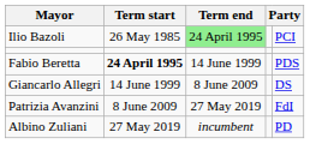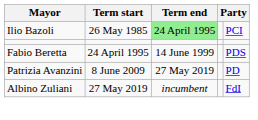 <table class="wikitable">
 <tr>
 <th>Mayor</th>
 <th>Term start</th>
 <th>Term end</th>
 <th colspan=2>Party</th>
 </tr>
 <tr>
 <td>Ilio Bazoli</td>
 <td align=center>26 May 1985</td>
 <td align=center style="background: lightgreen;">24 April 1995</td>
 <td bgcolor=></td>
 <td><a href='#'>PCI</a></td>
 </tr>
 <tr>
 <td></td>
 <td></td>
 <td></td>
 <td></td>
 <td></td>
 </tr>
 <tr>
 <td>Fabio Beretta</td>
-<td align=center><strong>24 April 1995</strong></td>
+<td align=center>24 April 1995</td>
 <td align=center>14 June 1999</td>
 <td bgcolor=></td>
 <td><a href='#'>PDS</a></td>
-</tr>
-<tr>
-<td>Giancarlo Allegri</td>
-<td align=center>14 June 1999</td>
-<td align=center>8 June 2009</td>
-<td bgcolor=></td>
-<td><a href='#'>DS</a></td>
 </tr>
 <tr>
 <td>Patrizia Avanzini</td>
 <td align=center>8 June 2009</td>
 <td align=center>27 May 2019</td>
 <td bgcolor=></td>
-<td><a href='#'>FdI</a></td>
+<td><a href='#'>PD</a></td>
 </tr>
 <tr>
 <td>Albino Zuliani</td>
 <td align=center>27 May 2019</td>
 <td align=center><em>incumbent</em></td>
 <td bgcolor=></td>
-<td><a href='#'>PD</a></td>
+<td><a href='#'>FdI</a></td>
 </tr>
 </table>
